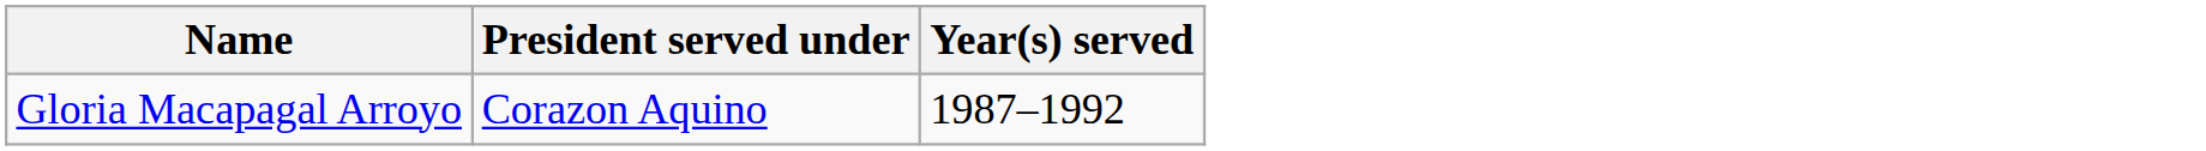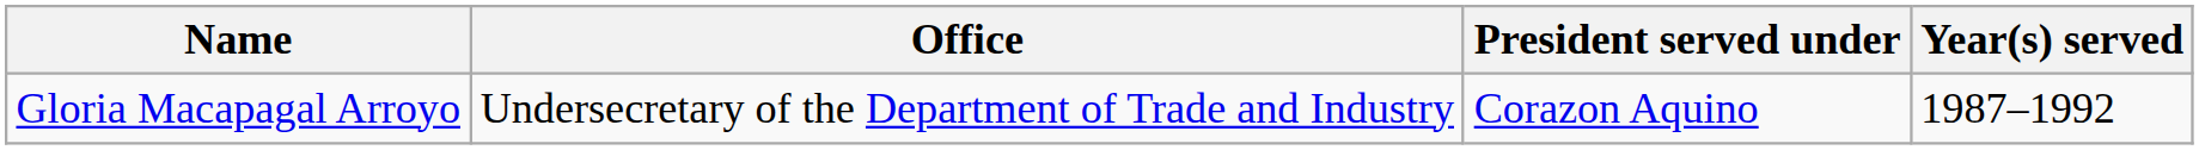 <table class="wikitable sortable">
 <tr>
 <th>Name</th>
+<th>Office</th>
 <th>President served under</th>
 <th>Year(s) served</th>
 </tr>
 <tr>
 <td><a href='#'>Gloria Macapagal Arroyo</a></td>
+<td>Undersecretary of the <a href='#'>Department of Trade and Industry</a></td>
 <td><a href='#'>Corazon Aquino</a></td>
 <td>1987–1992</td>
 </tr>
 </table>
